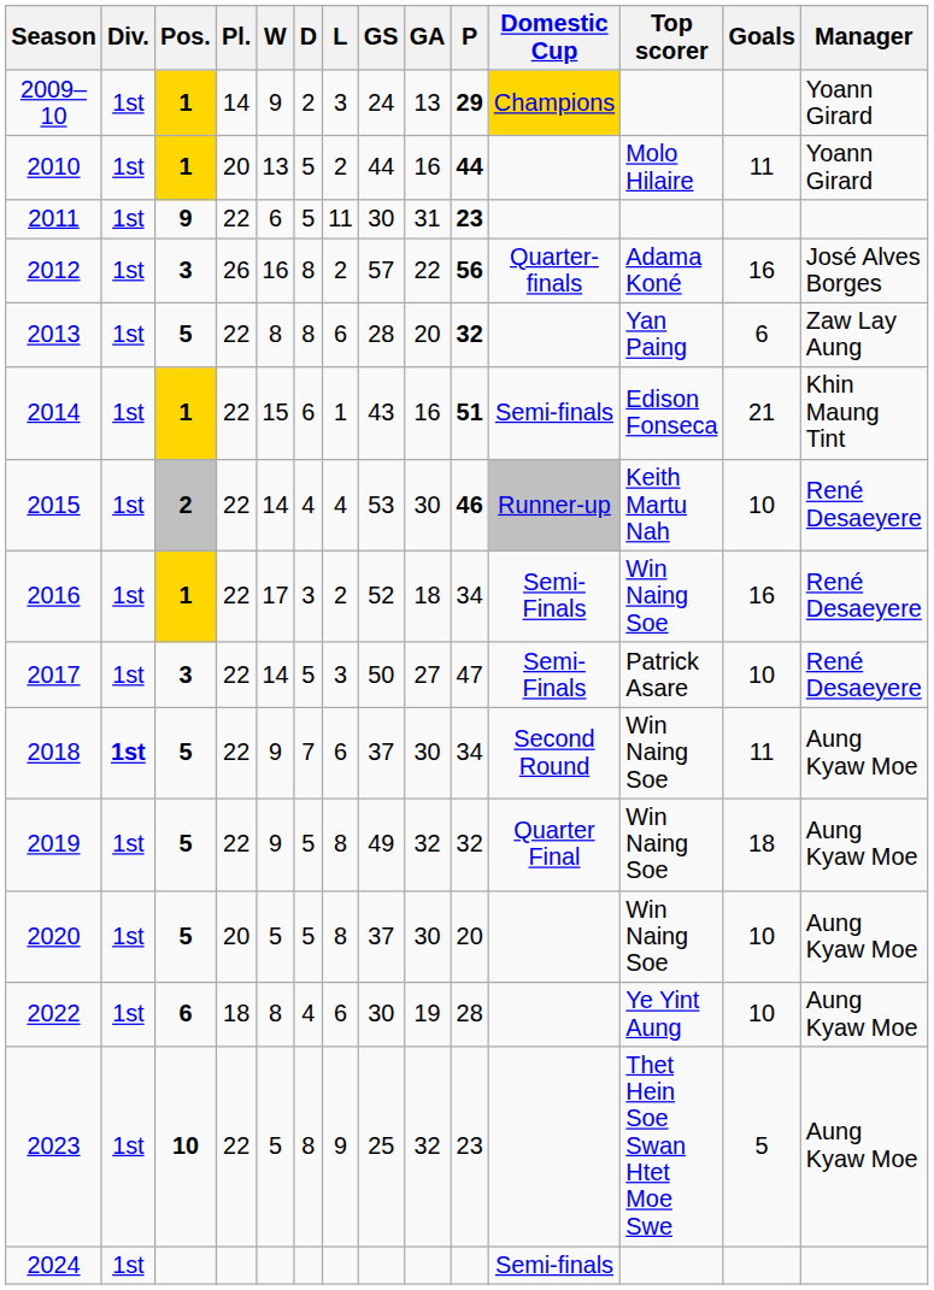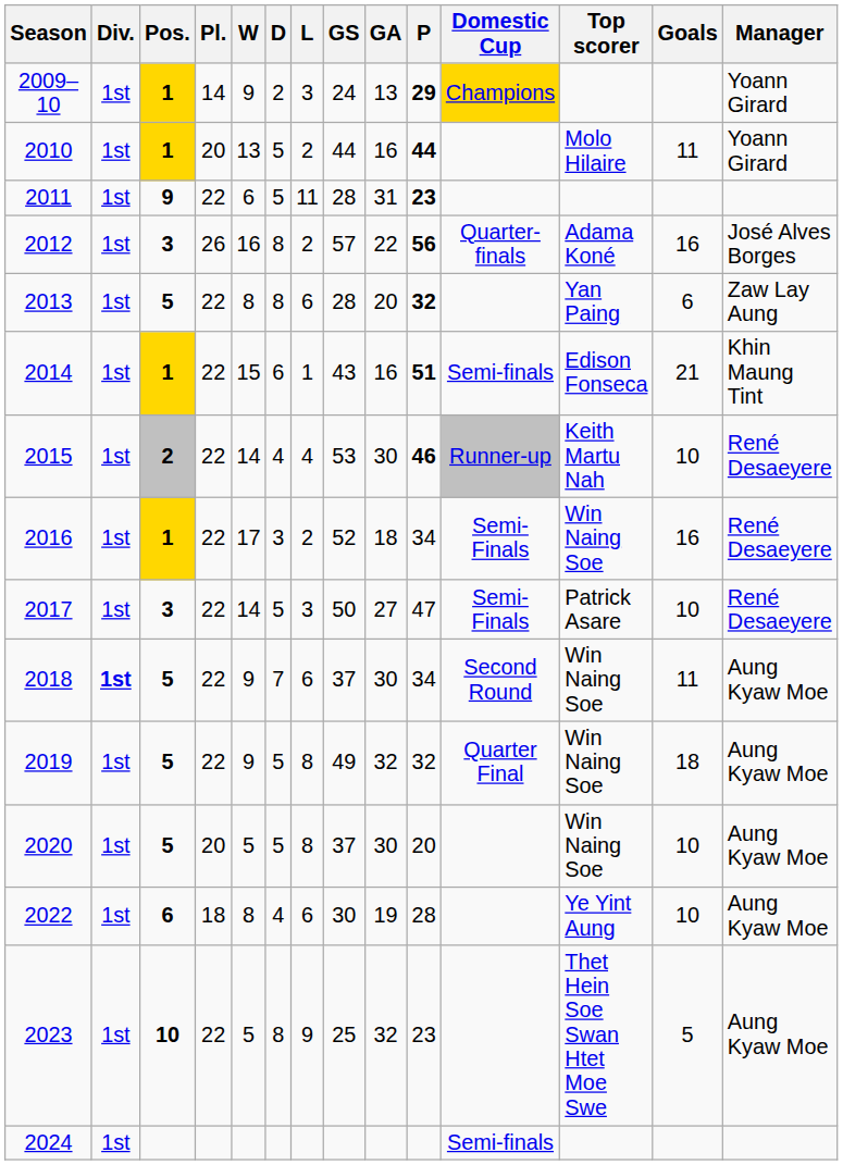 <table class="wikitable">
 <tr style="background:#efefef;">
 <th>Season</th>
 <th>Div.</th>
 <th>Pos.</th>
 <th>Pl.</th>
 <th>W</th>
 <th>D</th>
 <th>L</th>
 <th>GS</th>
 <th>GA</th>
 <th>P</th>
 <th><a href='#'>Domestic Cup</a></th>
 <th>Top scorer</th>
 <th>Goals</th>
 <th>Manager</th>
 </tr>
 <tr>
 <td align=center><a href='#'>2009–10</a></td>
 <td align=center><a href='#'>1st</a></td>
 <td align=center style="background:gold;"><strong>1</strong></td>
 <td align=center>14</td>
 <td align=center>9</td>
 <td align=center>2</td>
 <td align=center>3</td>
 <td align=center>24</td>
 <td align=center>13</td>
 <td align=center><strong>29</strong></td>
 <td align=center style="background:gold;"><a href='#'>Champions</a></td>
 <td align=left></td>
 <td align=center></td>
 <td align=left> Yoann Girard</td>
 </tr>
 <tr>
 <td align=center><a href='#'>2010</a></td>
 <td align=center><a href='#'>1st</a></td>
 <td align=center style="background:gold;"><strong>1</strong></td>
 <td align=center>20</td>
 <td align=center>13</td>
 <td align=center>5</td>
 <td align=center>2</td>
 <td align=center>44</td>
 <td align=center>16</td>
 <td align=center><strong>44</strong></td>
 <td align=center></td>
 <td align=left> <a href='#'>Molo Hilaire</a></td>
 <td align=center>11</td>
 <td align=left> Yoann Girard</td>
 </tr>
 <tr>
 <td align=center><a href='#'>2011</a></td>
 <td align=center><a href='#'>1st</a></td>
 <td align=center><strong>9</strong></td>
 <td align=center>22</td>
 <td align=center>6</td>
 <td align=center>5</td>
 <td align=center>11</td>
-<td align=center>30</td>
+<td align=center>28</td>
 <td align=center>31</td>
 <td align=center><strong>23</strong></td>
 <td align=center></td>
 <td align=left></td>
 <td align=center></td>
 <td align=left></td>
 </tr>
 <tr>
 <td align=center><a href='#'>2012</a></td>
 <td align=center><a href='#'>1st</a></td>
 <td align=center><strong>3</strong></td>
 <td align=center>26</td>
 <td align=center>16</td>
 <td align=center>8</td>
 <td align=center>2</td>
 <td align=center>57</td>
 <td align=center>22</td>
 <td align=center><strong>56</strong></td>
 <td align=center><a href='#'>Quarter-finals</a></td>
 <td align=left> <a href='#'>Adama Koné</a></td>
 <td align=center>16</td>
 <td align=left> José Alves Borges</td>
 </tr>
 <tr>
 <td align=center><a href='#'>2013</a></td>
 <td align=center><a href='#'>1st</a></td>
 <td align=center><strong>5</strong></td>
 <td align=center>22</td>
 <td align=center>8</td>
 <td align=center>8</td>
 <td align=center>6</td>
 <td align=center>28</td>
 <td align=center>20</td>
 <td align=center><strong>32</strong></td>
 <td align=center></td>
 <td align=left> <a href='#'>Yan Paing</a></td>
 <td align=center>6</td>
 <td align=left> Zaw Lay Aung</td>
 </tr>
 <tr>
 <td align=center><a href='#'>2014</a></td>
 <td align=center><a href='#'>1st</a></td>
 <td align=center style="background:gold;"><strong>1</strong></td>
 <td align=center>22</td>
 <td align=center>15</td>
 <td align=center>6</td>
 <td align=center>1</td>
 <td align=center>43</td>
 <td align=center>16</td>
 <td align=center><strong>51</strong></td>
 <td align=center><a href='#'>Semi-finals</a></td>
 <td align=left> <a href='#'>Edison Fonseca</a></td>
 <td align=center>21</td>
 <td align=left> Khin Maung Tint</td>
 </tr>
 <tr>
 <td align=center><a href='#'>2015</a></td>
 <td align=center><a href='#'>1st</a></td>
 <td align=center style="background:silver;"><strong>2</strong></td>
 <td align=center>22</td>
 <td align=center>14</td>
 <td align=center>4</td>
 <td align=center>4</td>
 <td align=center>53</td>
 <td align=center>30</td>
 <td align=center><strong>46</strong></td>
 <td align=center style="background:silver;"><a href='#'>Runner-up</a></td>
 <td align=left> <a href='#'>Keith Martu Nah</a></td>
 <td align=center>10</td>
 <td align=left> <a href='#'>René Desaeyere</a></td>
 </tr>
 <tr>
 <td align=center><a href='#'>2016</a></td>
 <td align=center><a href='#'>1st</a></td>
 <td align=center style="background:gold;"><strong>1</strong></td>
 <td align=center>22</td>
 <td align=center>17</td>
 <td align=center>3</td>
 <td align=center>2</td>
 <td align=center>52</td>
 <td align=center>18</td>
 <td align=center>34</td>
 <td align=center><a href='#'>Semi-Finals</a></td>
 <td align=left> <a href='#'>Win Naing Soe</a></td>
 <td align=center>16</td>
 <td align=left> <a href='#'>René Desaeyere</a></td>
 </tr>
 <tr>
 <td align=center><a href='#'>2017</a></td>
 <td align=center><a href='#'>1st</a></td>
 <td align=center style="background:bronze;"><strong>3</strong></td>
 <td align=center>22</td>
 <td align=center>14</td>
 <td align=center>5</td>
 <td align=center>3</td>
 <td align=center>50</td>
 <td align=center>27</td>
 <td align=center>47</td>
 <td align=center><a href='#'>Semi-Finals</a></td>
 <td align=left> Patrick Asare</td>
 <td align=center>10</td>
 <td align=left> <a href='#'>René Desaeyere</a></td>
 </tr>
 <tr>
 <td align=center><a href='#'>2018</a></td>
 <td align=center><strong><a href='#'>1st</a></strong></td>
 <td align=center style="background:bronze;"><strong>5</strong></td>
 <td align=center>22</td>
 <td align=center>9</td>
 <td align=center>7</td>
 <td align=center>6</td>
 <td align=center>37</td>
 <td align=center>30</td>
 <td align=center>34</td>
 <td align=center><a href='#'>Second Round</a></td>
 <td align=left> Win Naing Soe</td>
 <td align=center>11</td>
 <td align=left> Aung Kyaw Moe</td>
 </tr>
 <tr>
 <td align=center><a href='#'>2019</a></td>
 <td align=center><a href='#'>1st</a></td>
 <td align=center style="background:bronze;"><strong>5</strong></td>
 <td align=center>22</td>
 <td align=center>9</td>
 <td align=center>5</td>
 <td align=center>8</td>
 <td align=center>49</td>
 <td align=center>32</td>
 <td align=center>32</td>
 <td align=center><a href='#'>Quarter Final</a></td>
 <td align=left> Win Naing Soe</td>
 <td align=center>18</td>
 <td align=left> Aung Kyaw Moe</td>
 </tr>
 <tr>
 <td align=center><a href='#'>2020</a></td>
 <td align=center><a href='#'>1st</a></td>
 <td align=center style="background:bronze;"><strong>5</strong></td>
 <td align=center>20</td>
 <td align=center>5</td>
 <td align=center>5</td>
 <td align=center>8</td>
 <td align=center>37</td>
 <td align=center>30</td>
 <td align=center>20</td>
 <td align=center></td>
 <td align=left> Win Naing Soe</td>
 <td align=center>10</td>
 <td align=left> Aung Kyaw Moe</td>
 </tr>
 <tr>
 <td align=center><a href='#'>2022</a></td>
 <td align=center><a href='#'>1st</a></td>
 <td align=center style="background:bronze;"><strong>6</strong></td>
 <td align=center>18</td>
 <td align=center>8</td>
 <td align=center>4</td>
 <td align=center>6</td>
 <td align=center>30</td>
 <td align=center>19</td>
 <td align=center>28</td>
 <td align=center></td>
 <td align=left> <a href='#'>Ye Yint Aung</a></td>
 <td align=center>10</td>
 <td align=left> Aung Kyaw Moe</td>
 </tr>
 <tr>
 <td align=center><a href='#'>2023</a></td>
 <td align=center><a href='#'>1st</a></td>
 <td align=center style="background:bronze;"><strong>10</strong></td>
 <td align=center>22</td>
 <td align=center>5</td>
 <td align=center>8</td>
 <td align=center>9</td>
 <td align=center>25</td>
 <td align=center>32</td>
 <td align=center>23</td>
 <td align=center></td>
 <td align=left> <a href='#'>Thet Hein Soe</a> <br>  <a href='#'>Swan Htet</a> <br>  <a href='#'>Moe Swe</a></td>
 <td align=center>5</td>
 <td align=left> Aung Kyaw Moe</td>
 </tr>
 <tr>
 <td align=center><a href='#'>2024</a></td>
 <td align=center><a href='#'>1st</a></td>
 <td align=center></td>
 <td align=center></td>
 <td align=center></td>
 <td align=center></td>
 <td align=center></td>
 <td align=center></td>
 <td align=center></td>
 <td align=center></td>
 <td align=center><a href='#'>Semi-finals</a></td>
 <td align=center></td>
 <td align=center></td>
 <td align=center></td>
 </tr>
 </table>
